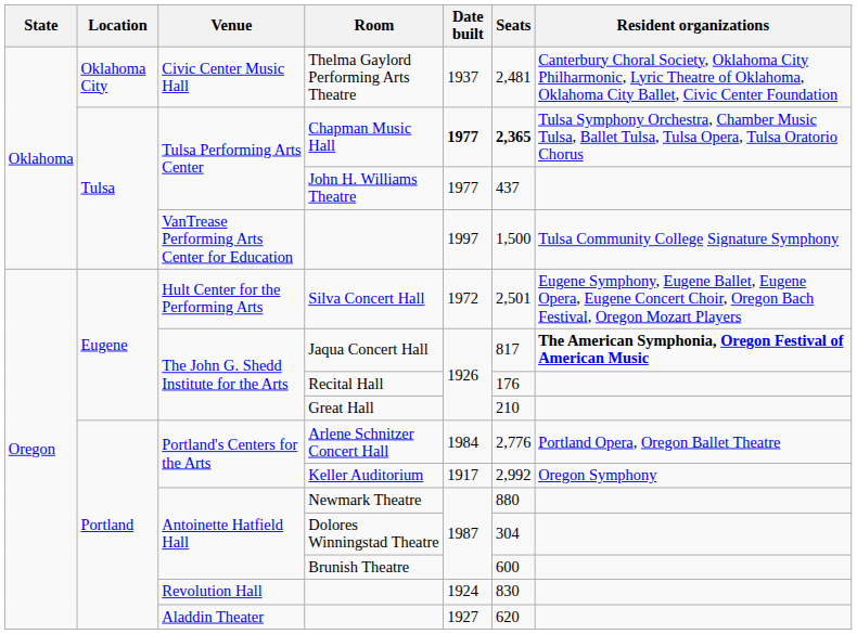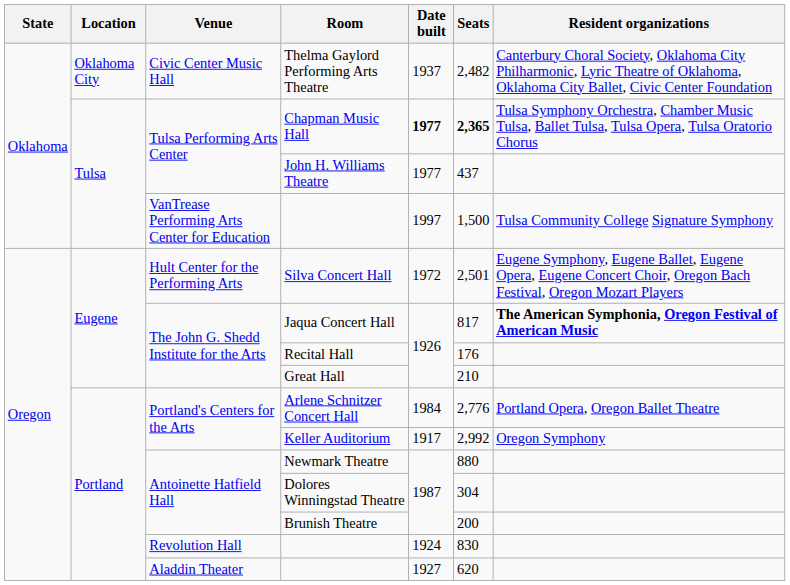 <table class="wikitable sortable">
 <tr>
 <th>State</th>
 <th>Location</th>
 <th>Venue</th>
 <th>Room</th>
 <th>Date built</th>
 <th>Seats</th>
 <th>Resident organizations</th>
 </tr>
 <tr>
 <td rowspan=4><a href='#'>Oklahoma</a></td>
 <td><a href='#'>Oklahoma City</a></td>
 <td><a href='#'>Civic Center Music Hall</a></td>
 <td>Thelma Gaylord Performing Arts Theatre</td>
 <td>1937</td>
-<td>2,481</td>
+<td>2,482</td>
 <td><a href='#'>Canterbury Choral Society</a>, <a href='#'>Oklahoma City Philharmonic</a>, <a href='#'>Lyric Theatre of Oklahoma</a>, <a href='#'>Oklahoma City Ballet</a>, <a href='#'>Civic Center Foundation</a></td>
 </tr>
 <tr>
 <td rowspan=3><a href='#'>Tulsa</a></td>
 <td rowspan=2><a href='#'>Tulsa Performing Arts Center</a></td>
 <td><a href='#'>Chapman Music Hall</a></td>
 <td><strong>1977</strong></td>
 <td><strong>2,365</strong></td>
 <td><a href='#'>Tulsa Symphony Orchestra</a>, <a href='#'>Chamber Music Tulsa</a>, <a href='#'>Ballet Tulsa</a>, <a href='#'>Tulsa Opera</a>, <a href='#'>Tulsa Oratorio Chorus</a></td>
 </tr>
 <tr>
 <td><a href='#'>John H. Williams Theatre</a></td>
 <td>1977</td>
 <td>437</td>
 <td></td>
 </tr>
 <tr>
 <td><a href='#'>VanTrease Performing Arts Center for Education</a></td>
 <td></td>
 <td>1997</td>
 <td>1,500</td>
 <td><a href='#'>Tulsa Community College</a> <a href='#'>Signature Symphony</a></td>
 </tr>
 <tr>
 <td rowspan="11"><a href='#'>Oregon</a></td>
 <td rowspan=4><a href='#'>Eugene</a></td>
 <td><a href='#'>Hult Center for the Performing Arts</a></td>
 <td><a href='#'>Silva Concert Hall</a></td>
 <td>1972</td>
 <td>2,501</td>
 <td><a href='#'>Eugene Symphony</a>, <a href='#'>Eugene Ballet</a>, <a href='#'>Eugene Opera</a>, <a href='#'>Eugene Concert Choir</a>, <a href='#'>Oregon Bach Festival</a>, <a href='#'>Oregon Mozart Players</a></td>
 </tr>
 <tr>
 <td rowspan=3><a href='#'>The John G. Shedd Institute for the Arts</a></td>
 <td>Jaqua Concert Hall</td>
 <td rowspan=3>1926</td>
 <td>817</td>
 <td><strong>The American Symphonia, <a href='#'>Oregon Festival of American Music</a></strong></td>
 </tr>
 <tr>
 <td>Recital Hall</td>
 <td>176</td>
 <td></td>
 </tr>
 <tr>
 <td>Great Hall</td>
 <td>210</td>
 <td></td>
 </tr>
 <tr>
 <td rowspan="7"><a href='#'>Portland</a></td>
 <td rowspan="2"><a href='#'>Portland's Centers for the Arts</a></td>
 <td><a href='#'>Arlene Schnitzer Concert Hall</a></td>
 <td>1984</td>
 <td>2,776</td>
 <td><a href='#'>Portland Opera</a>, <a href='#'>Oregon Ballet Theatre</a></td>
 </tr>
 <tr>
 <td><a href='#'>Keller Auditorium</a></td>
 <td>1917</td>
 <td>2,992</td>
 <td><a href='#'>Oregon Symphony</a></td>
 </tr>
 <tr>
 <td rowspan="3"><a href='#'>Antoinette Hatfield Hall</a></td>
 <td>Newmark Theatre</td>
 <td rowspan="3">1987</td>
 <td>880</td>
 <td></td>
 </tr>
 <tr>
 <td>Dolores Winningstad Theatre</td>
 <td>304</td>
 <td></td>
 </tr>
 <tr>
 <td>Brunish Theatre</td>
-<td>600</td>
+<td>200</td>
 <td></td>
 </tr>
 <tr>
 <td><a href='#'>Revolution Hall</a></td>
 <td></td>
 <td>1924</td>
 <td>830</td>
 <td></td>
 </tr>
 <tr>
 <td><a href='#'>Aladdin Theater</a></td>
 <td></td>
 <td>1927</td>
 <td>620</td>
 <td></td>
 </tr>
 </table>
